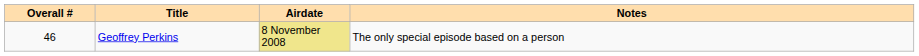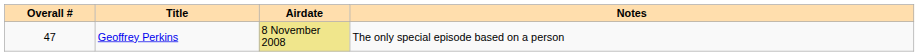 <table class="wikitable" border=1 width="100%" style="font-size: 94%">
 <tr>
 <th style="background:#ffdead" width=10%>Overall #</th>
 <th style="background:#ffdead" width=18%>Title</th>
 <th style="background:#ffdead" width=10%>Airdate</th>
 <th style="background:#ffdead">Notes</th>
 </tr>
 <tr>
-<td align="center">46</td>
+<td align="center">47</td>
 <td><a href='#'>Geoffrey Perkins</a></td>
 <td style="background: khaki;">8 November 2008</td>
 <td>The only special episode based on a person</td>
 </tr>
 </table>
